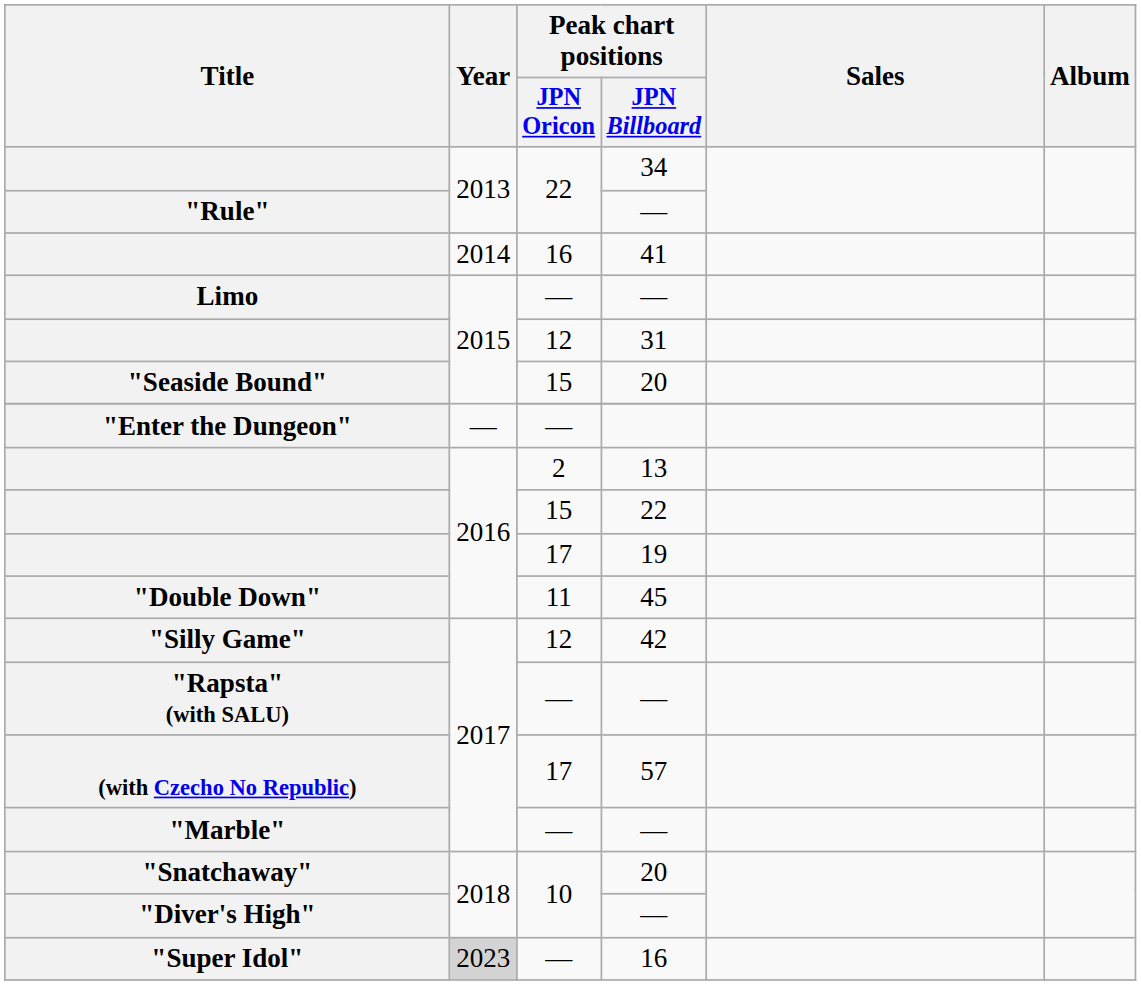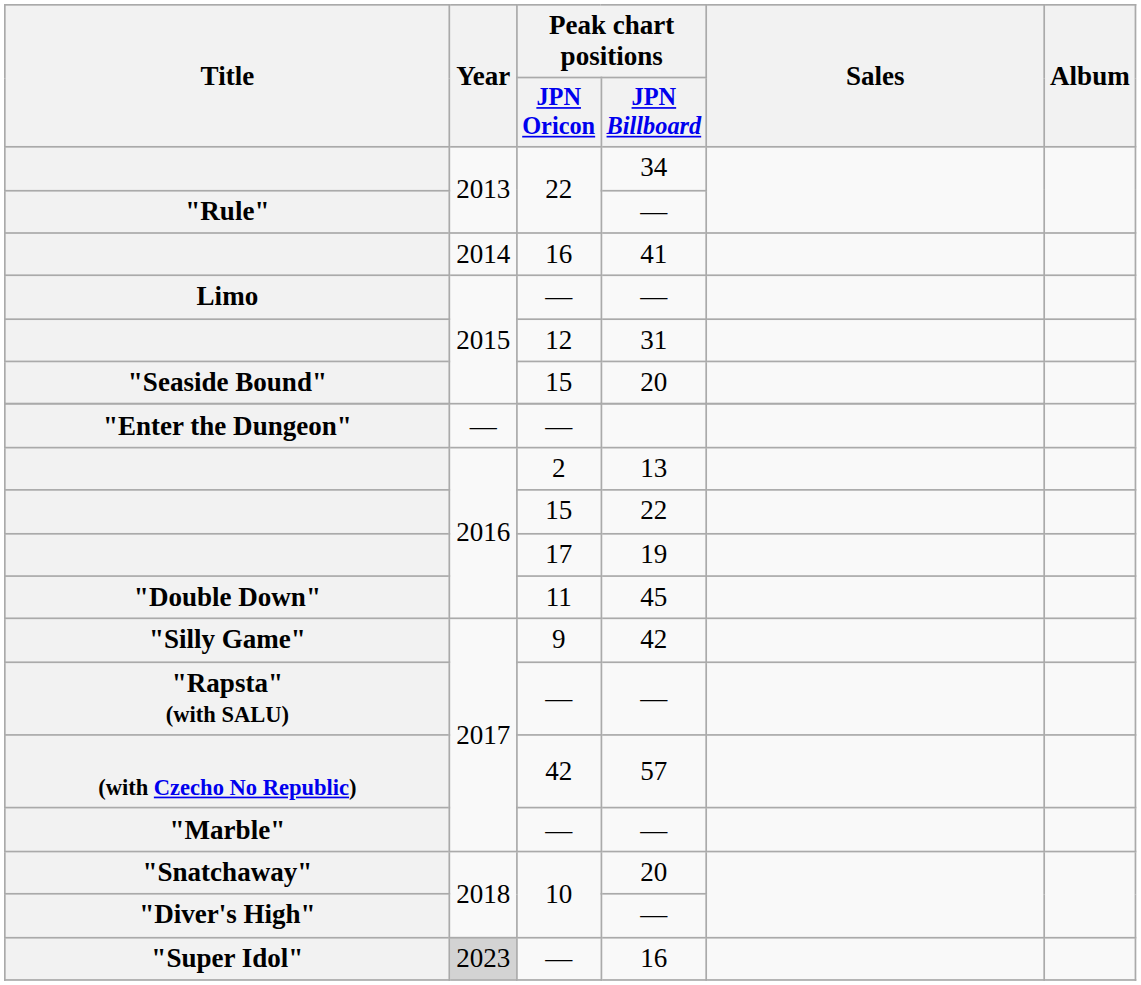 <table class="wikitable plainrowheaders" style="text-align:center;">
 <tr>
 <th scope="col" rowspan="2" style="width:16em;">Title</th>
 <th scope="col" rowspan="2">Year</th>
 <th scope="col" colspan="2">Peak chart positions</th>
 <th scope="col" rowspan="2" style="width:12em;">Sales</th>
 <th scope="col" rowspan="2">Album</th>
 </tr>
 <tr>
 <th scope="col" style="width:2.2em;font-size:90%;"><a href='#'>JPN Oricon</a><br></th>
 <th scope="col" style="width:2.2em;font-size:90%;"><a href='#'>JPN <em>Billboard</em></a><br></th>
 </tr>
 <tr>
 <th scope="row"></th>
 <td rowspan="2">2013</td>
 <td rowspan="2">22</td>
 <td>34</td>
 <td rowspan="2"></td>
 <td rowspan="2"></td>
 </tr>
 <tr>
 <th scope="row">"Rule"</th>
 <td>—</td>
 </tr>
 <tr>
 <th scope="row"></th>
 <td>2014</td>
 <td>16</td>
 <td>41</td>
 <td></td>
 <td></td>
 </tr>
 <tr>
 <th scope="row">Limo</th>
 <td rowspan="4">2015</td>
 <td>—</td>
 <td>—</td>
 <td></td>
 <td></td>
 </tr>
 <tr>
 <th scope="row"></th>
 <td>12</td>
 <td>31</td>
 <td></td>
 <td></td>
 </tr>
 <tr>
 <th scope="row">"Seaside Bound"</th>
 <td>15</td>
 <td>20</td>
 <td></td>
 <td></td>
 </tr>
 <tr>
 </tr>
 <tr>
 <th scope="row">"Enter the Dungeon"</th>
 <td>—</td>
 <td>—</td>
 <td></td>
 <td></td>
 </tr>
 <tr>
 <th scope="row"></th>
 <td rowspan="4">2016</td>
 <td>2</td>
 <td>13</td>
 <td></td>
 <td></td>
 </tr>
 <tr>
 <th scope="row"></th>
 <td>15</td>
 <td>22</td>
 <td></td>
 <td></td>
 </tr>
 <tr>
 <th scope="row"></th>
 <td>17</td>
 <td>19</td>
 <td></td>
 <td></td>
 </tr>
 <tr>
 <th scope="row">"Double Down"</th>
 <td>11</td>
 <td>45</td>
 <td></td>
 <td></td>
 </tr>
 <tr>
 <th scope="row">"Silly Game"</th>
 <td rowspan="4">2017</td>
-<td>12</td>
+<td>9</td>
 <td>42</td>
 <td></td>
 <td></td>
 </tr>
 <tr>
 <th scope="row">"Rapsta"<br><small>(with SALU)</small></th>
 <td>—</td>
 <td>—</td>
 <td></td>
 <td></td>
 </tr>
 <tr>
 <th scope="row"><br><small>(with <a href='#'>Czecho No Republic</a>)</small></th>
-<td>17</td>
+<td>42</td>
 <td>57</td>
 <td></td>
 <td></td>
 </tr>
 <tr>
 <th scope="row">"Marble"</th>
 <td>—</td>
 <td>—</td>
 <td></td>
 <td></td>
 </tr>
 <tr>
 <th scope="row">"Snatchaway"</th>
 <td rowspan="2">2018</td>
 <td rowspan="2">10</td>
 <td>20</td>
 <td rowspan="2"></td>
 <td rowspan="2"></td>
 </tr>
 <tr>
 <th scope="row">"Diver's High"</th>
 <td>—</td>
 </tr>
 <tr>
 <th scope="row">"Super Idol"<br></th>
 <td style="background: lightgrey;">2023</td>
 <td>—</td>
 <td>16</td>
 <td></td>
 <td></td>
 </tr>
 </table>
